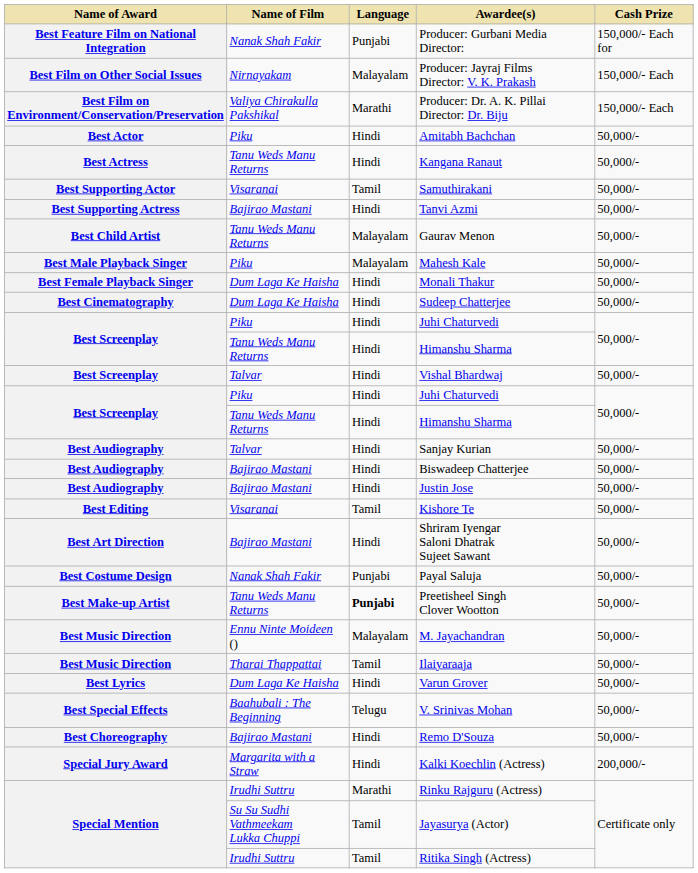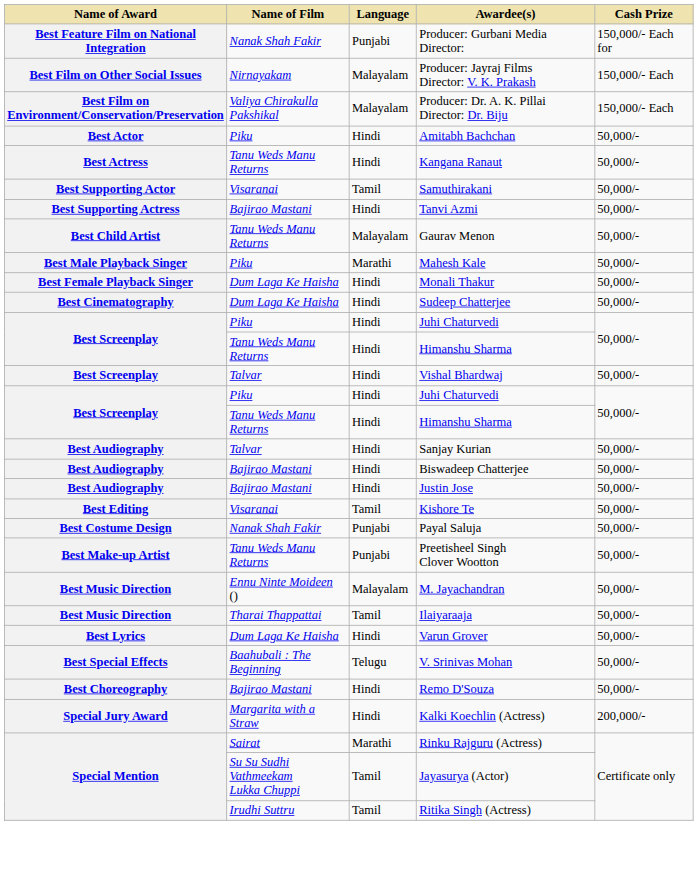 <table class="wikitable plainrowheaders" style="width:100%;">
 <tr>
 <th style="background-color:#EFE4B0;width:24%;">Name of Award</th>
 <th style="background-color:#EFE4B0;width:20%;">Name of Film</th>
 <th style="background-color:#EFE4B0;width:10%;">Language</th>
 <th style="background-color:#EFE4B0;width:30%;">Awardee(s)</th>
 <th style="background-color:#EFE4B0;width:16%;">Cash Prize</th>
 </tr>
 <tr>
 <th scope="row"><a href='#'>Best Feature Film on National Integration</a></th>
 <td><em><a href='#'>Nanak Shah Fakir</a></em></td>
 <td>Punjabi</td>
 <td>Producer: Gurbani Media<br>Director: </td>
 <td> 150,000/- Each for</td>
 </tr>
 <tr>
 <th scope="row"><a href='#'>Best Film on Other Social Issues</a></th>
 <td><em><a href='#'>Nirnayakam</a></em></td>
 <td>Malayalam</td>
 <td>Producer: Jayraj Films<br>Director: <a href='#'>V. K. Prakash</a></td>
 <td> 150,000/- Each</td>
 </tr>
 <tr>
 <th scope="row"><a href='#'>Best Film on Environment/Conservation/Preservation</a></th>
 <td><em><a href='#'>Valiya Chirakulla Pakshikal</a></em></td>
-<td>Marathi</td>
+<td>Malayalam</td>
 <td>Producer: Dr. A. K. Pillai<br>Director: <a href='#'>Dr. Biju</a></td>
 <td> 150,000/- Each</td>
 </tr>
 <tr>
 <th scope="row"><a href='#'>Best Actor</a></th>
 <td><em><a href='#'>Piku</a></em></td>
 <td>Hindi</td>
 <td><a href='#'>Amitabh Bachchan</a></td>
 <td> 50,000/-</td>
 </tr>
 <tr>
 <th scope="row"><a href='#'>Best Actress</a></th>
 <td><em><a href='#'>Tanu Weds Manu Returns</a></em></td>
 <td>Hindi</td>
 <td><a href='#'>Kangana Ranaut</a></td>
 <td> 50,000/-</td>
 </tr>
 <tr>
 <th scope="row"><a href='#'>Best Supporting Actor</a></th>
 <td><em><a href='#'>Visaranai</a></em></td>
 <td>Tamil</td>
 <td><a href='#'>Samuthirakani</a></td>
 <td> 50,000/-</td>
 </tr>
 <tr>
 <th scope="row"><a href='#'>Best Supporting Actress</a></th>
 <td><em><a href='#'>Bajirao Mastani</a></em></td>
 <td>Hindi</td>
 <td><a href='#'>Tanvi Azmi</a></td>
 <td> 50,000/-</td>
 </tr>
 <tr>
 <th scope="row"><a href='#'>Best Child Artist</a></th>
 <td><em><a href='#'>Tanu Weds Manu Returns</a></em></td>
 <td>Malayalam</td>
 <td>Gaurav Menon</td>
 <td> 50,000/-</td>
 </tr>
 <tr>
 <th scope="row"><a href='#'>Best Male Playback Singer</a></th>
 <td><em><a href='#'>Piku</a></em></td>
-<td>Malayalam</td>
+<td>Marathi</td>
 <td><a href='#'>Mahesh Kale</a></td>
 <td> 50,000/-</td>
 </tr>
 <tr>
 <th scope="row"><a href='#'>Best Female Playback Singer</a></th>
 <td><em><a href='#'>Dum Laga Ke Haisha</a></em><br></td>
 <td>Hindi</td>
 <td><a href='#'>Monali Thakur</a></td>
 <td> 50,000/-</td>
 </tr>
 <tr>
 <th scope="row"><a href='#'>Best Cinematography</a></th>
 <td><em><a href='#'>Dum Laga Ke Haisha</a></em><br></td>
 <td>Hindi</td>
 <td><a href='#'>Sudeep Chatterjee</a></td>
 <td> 50,000/-</td>
 </tr>
 <tr>
 <th scope="row" rowspan="2"><a href='#'>Best Screenplay</a><br></th>
 <td><em><a href='#'>Piku</a></em></td>
 <td>Hindi</td>
 <td><a href='#'>Juhi Chaturvedi</a></td>
 <td rowspan="2"> 50,000/-</td>
 </tr>
 <tr>
 <td><em><a href='#'>Tanu Weds Manu Returns</a></em></td>
 <td>Hindi</td>
 <td><a href='#'>Himanshu Sharma</a></td>
 </tr>
 <tr>
 <th scope="row"><a href='#'>Best Screenplay</a><br></th>
 <td><em><a href='#'>Talvar</a></em></td>
 <td>Hindi</td>
 <td><a href='#'>Vishal Bhardwaj</a></td>
 <td> 50,000/-</td>
 </tr>
 <tr>
 <th scope="row" rowspan="2"><a href='#'>Best Screenplay</a><br></th>
 <td><em><a href='#'>Piku</a></em></td>
 <td>Hindi</td>
 <td><a href='#'>Juhi Chaturvedi</a></td>
 <td rowspan="2"> 50,000/-</td>
 </tr>
 <tr>
 <td><em><a href='#'>Tanu Weds Manu Returns</a></em></td>
 <td>Hindi</td>
 <td><a href='#'>Himanshu Sharma</a></td>
 </tr>
 <tr>
 <th scope="row"><a href='#'>Best Audiography</a><br></th>
 <td><em><a href='#'>Talvar</a></em></td>
 <td>Hindi</td>
 <td>Sanjay Kurian</td>
 <td> 50,000/-</td>
 </tr>
 <tr>
 <th scope="row"><a href='#'>Best Audiography</a><br></th>
 <td><em><a href='#'>Bajirao Mastani</a></em></td>
 <td>Hindi</td>
 <td>Biswadeep Chatterjee</td>
 <td> 50,000/-</td>
 </tr>
 <tr>
 <th scope="row"><a href='#'>Best Audiography</a><br></th>
 <td><em><a href='#'>Bajirao Mastani</a></em></td>
 <td>Hindi</td>
 <td><a href='#'>Justin Jose</a></td>
 <td> 50,000/-</td>
 </tr>
 <tr>
 <th scope="row"><a href='#'>Best Editing</a></th>
 <td><em><a href='#'>Visaranai</a></em></td>
 <td>Tamil</td>
 <td><a href='#'>Kishore Te</a></td>
 <td> 50,000/-</td>
 </tr>
 <tr>
-<th scope="row"><a href='#'>Best Art Direction</a></th>
-<td><em><a href='#'>Bajirao Mastani</a></em></td>
-<td>Hindi</td>
-<td>Shriram Iyengar<br>Saloni Dhatrak<br>Sujeet Sawant</td>
-<td> 50,000/-</td>
-</tr>
-<tr>
 <th scope="row"><a href='#'>Best Costume Design</a></th>
 <td><em><a href='#'>Nanak Shah Fakir</a></em></td>
 <td>Punjabi</td>
 <td>Payal Saluja</td>
 <td> 50,000/-</td>
 </tr>
 <tr>
 <th scope="row"><a href='#'>Best Make-up Artist</a></th>
 <td><em><a href='#'>Tanu Weds Manu Returns</a></em></td>
-<td><strong>Punjabi</strong></td>
+<td>Punjabi</td>
 <td>Preetisheel Singh<br>Clover Wootton</td>
 <td> 50,000/-</td>
 </tr>
 <tr>
 <th scope="row"><a href='#'>Best Music Direction</a><br></th>
 <td><em><a href='#'>Ennu Ninte Moideen</a></em> <br> ()</td>
 <td>Malayalam</td>
 <td><a href='#'>M. Jayachandran</a></td>
 <td> 50,000/-</td>
 </tr>
 <tr>
 <th scope="row"><a href='#'>Best Music Direction</a><br></th>
 <td><em><a href='#'>Tharai Thappattai</a></em></td>
 <td>Tamil</td>
 <td><a href='#'>Ilaiyaraaja</a></td>
 <td> 50,000/-</td>
 </tr>
 <tr>
 <th scope="row"><a href='#'>Best Lyrics</a></th>
 <td><em><a href='#'>Dum Laga Ke Haisha</a></em><br></td>
 <td>Hindi</td>
 <td><a href='#'>Varun Grover</a></td>
 <td> 50,000/-</td>
 </tr>
 <tr>
 <th scope="row"><a href='#'>Best Special Effects</a></th>
 <td><em><a href='#'>Baahubali : The Beginning</a></em></td>
 <td>Telugu</td>
 <td><a href='#'>V. Srinivas Mohan</a></td>
 <td> 50,000/-</td>
 </tr>
 <tr>
 <th scope="row"><a href='#'>Best Choreography</a></th>
 <td><em><a href='#'>Bajirao Mastani</a></em><br></td>
 <td>Hindi</td>
 <td><a href='#'>Remo D'Souza</a></td>
 <td> 50,000/-</td>
 </tr>
 <tr>
 <th scope="row"><a href='#'>Special Jury Award</a></th>
 <td><em><a href='#'>Margarita with a Straw</a></em></td>
 <td>Hindi</td>
 <td><a href='#'>Kalki Koechlin</a> (Actress)</td>
 <td> 200,000/-</td>
 </tr>
 <tr>
 <th scope="row" rowspan="3"><a href='#'>Special Mention</a></th>
-<td><em><a href='#'>Irudhi Suttru</a></em></td>
+<td><em><a href='#'>Sairat</a></em></td>
 <td>Marathi</td>
 <td><a href='#'>Rinku Rajguru</a> (Actress)</td>
 <td rowspan="3">Certificate only</td>
 </tr>
 <tr>
 <td><em><a href='#'>Su Su Sudhi Vathmeekam</a></em><br><em><a href='#'>Lukka Chuppi</a></em></td>
 <td>Tamil</td>
 <td><a href='#'>Jayasurya</a> (Actor)</td>
 </tr>
 <tr>
 <td><em><a href='#'>Irudhi Suttru</a></em></td>
 <td>Tamil</td>
 <td><a href='#'>Ritika Singh</a> (Actress)</td>
 </tr>
 </table>
